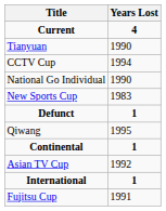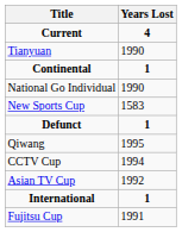 <table class="wikitable">
 <tr>
 <th>Title</th>
 <th>Years Lost</th>
 </tr>
 <tr>
 <td align="center"><strong>Current</strong></td>
 <td align="center"><strong>4</strong></td>
 </tr>
 <tr>
 <td> <a href='#'>Tianyuan</a></td>
 <td>1990</td>
 </tr>
 <tr>
-<td> CCTV Cup</td>
-<td>1994</td>
+<td align="center"><strong>Continental</strong></td>
+<td align="center"><strong>1</strong></td>
 </tr>
 <tr>
 <td> National Go Individual</td>
 <td>1990</td>
 </tr>
 <tr>
 <td> <a href='#'>New Sports Cup</a></td>
-<td>1983</td>
+<td>1583</td>
 </tr>
 <tr>
 <td align="center"><strong>Defunct</strong></td>
 <td align="center"><strong>1</strong></td>
 </tr>
 <tr>
 <td> Qiwang</td>
 <td>1995</td>
 </tr>
 <tr>
-<td align="center"><strong>Continental</strong></td>
-<td align="center"><strong>1</strong></td>
+<td> CCTV Cup</td>
+<td>1994</td>
 </tr>
 <tr>
 <td>    <a href='#'>Asian TV Cup</a></td>
 <td>1992</td>
 </tr>
 <tr>
 <td align="center"><strong>International</strong></td>
 <td align="center"><strong>1</strong></td>
 </tr>
 <tr>
 <td>      <a href='#'>Fujitsu Cup</a></td>
 <td>1991</td>
 </tr>
 </table>
